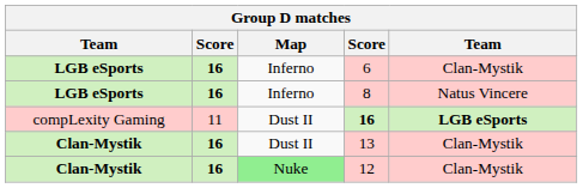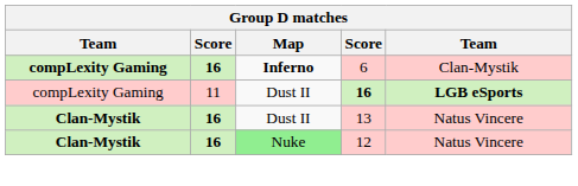 <table class="wikitable" style="text-align: center;">
 <tr>
 <th colspan=5>Group D matches</th>
 </tr>
 <tr>
 <th width="181px">Team</th>
 <th width="20px">Score</th>
 <th width="100px">Map</th>
 <th width="20px">Score</th>
 <th width="181px">Team</th>
 </tr>
 <tr>
-<td style="background: #D0F0C0;"><strong>LGB eSports</strong></td>
+<td style="background: #D0F0C0;"><strong>compLexity Gaming</strong></td>
 <td style="background: #D0F0C0;"><strong>16</strong></td>
-<td>Inferno</td>
+<td><strong>Inferno</strong></td>
 <td style="background: #FFCCCC;">6</td>
 <td style="background: #FFCCCC;">Clan-Mystik</td>
-</tr>
-<tr>
-<td style="background: #D0F0C0;"><strong>LGB eSports</strong></td>
-<td style="background: #D0F0C0;"><strong>16</strong></td>
-<td>Inferno</td>
-<td style="background: #FFCCCC;">8</td>
-<td style="background: #FFCCCC;">Natus Vincere</td>
 </tr>
 <tr>
 <td style="background: #FFCCCC;">compLexity Gaming</td>
 <td style="background: #FFCCCC;">11</td>
 <td>Dust II</td>
 <td style="background: #D0F0C0;"><strong>16</strong></td>
 <td style="background: #D0F0C0;"><strong>LGB eSports</strong></td>
 </tr>
 <tr>
 <td style="background: #D0F0C0;"><strong>Clan-Mystik</strong></td>
 <td style="background: #D0F0C0;"><strong>16</strong></td>
 <td>Dust II</td>
 <td style="background: #FFCCCC;">13</td>
-<td style="background: #FFCCCC;">Clan-Mystik</td>
+<td style="background: #FFCCCC;">Natus Vincere</td>
 </tr>
 <tr>
 <td style="background: #D0F0C0;"><strong>Clan-Mystik</strong></td>
 <td style="background: #D0F0C0;"><strong>16</strong></td>
 <td style="background: lightgreen;">Nuke</td>
 <td style="background: #FFCCCC;">12</td>
-<td style="background: #FFCCCC;">Clan-Mystik</td>
+<td style="background: #FFCCCC;">Natus Vincere</td>
 </tr>
 </table>
